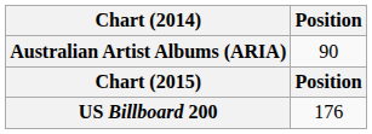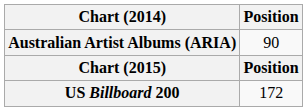 <table class="wikitable plainrowheaders" style="text-align:center;">
 <tr>
 <th scope="col">Chart (2014)</th>
 <th scope="col">Position</th>
 </tr>
 <tr>
 <th scope="row">Australian Artist Albums (ARIA)</th>
 <td>90</td>
 </tr>
 <tr>
 <th scope="col">Chart (2015)</th>
 <th scope="col">Position</th>
 </tr>
 <tr>
 <th scope="row">US <em>Billboard</em> 200</th>
-<td>176</td>
+<td>172</td>
 </tr>
 </table>
